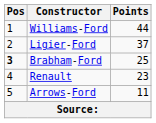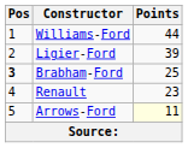 <table class="wikitable" style="font-size: 95%;">
 <tr>
 <th>Pos</th>
 <th>Constructor</th>
 <th>Points</th>
 </tr>
 <tr>
 <td>1</td>
 <td> <a href='#'>Williams</a>-<a href='#'>Ford</a></td>
 <td align="right">44</td>
 </tr>
 <tr>
 <td>2</td>
 <td> <a href='#'>Ligier</a>-<a href='#'>Ford</a></td>
-<td align="right">37</td>
+<td align="right">39</td>
 </tr>
 <tr>
 <td><strong>3</strong></td>
 <td> <a href='#'>Brabham</a>-<a href='#'>Ford</a></td>
 <td align="right">25</td>
 </tr>
 <tr>
 <td>4</td>
 <td> <a href='#'>Renault</a></td>
 <td align="right">23</td>
 </tr>
 <tr>
 <td>5</td>
 <td> <a href='#'>Arrows</a>-<a href='#'>Ford</a></td>
-<td align="right">11</td>
+<td align="right" style="background: lightyellow;">11</td>
 </tr>
 <tr>
 <th colspan=4>Source:</th>
 </tr>
 </table>
